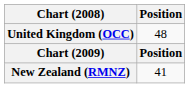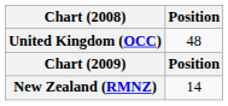 <table class="wikitable sortable plainrowheaders" style="text-align:center">
 <tr>
 <th scope="col">Chart (2008)</th>
 <th scope="col">Position</th>
 </tr>
 <tr>
 <th scope="row">United Kingdom (<a href='#'>OCC</a>)</th>
 <td>48</td>
 </tr>
 <tr>
 <th scope="col">Chart (2009)</th>
 <th scope="col">Position</th>
 </tr>
 <tr>
 <th scope="row">New Zealand (<a href='#'>RMNZ</a>)</th>
-<td>41</td>
+<td>14</td>
 </tr>
 </table>
